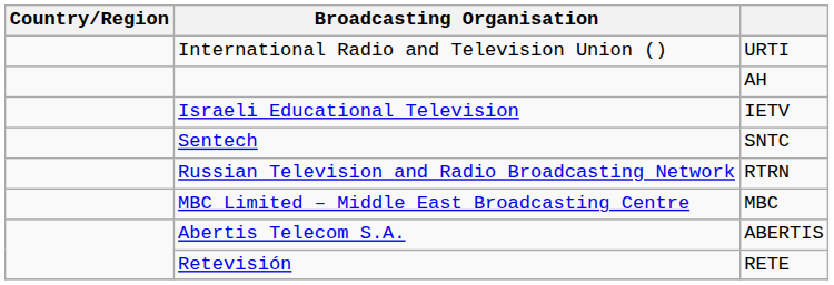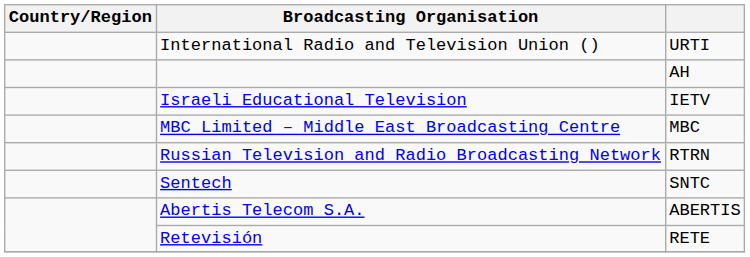 <table class="wikitable sortable" style="font-size:95%">
 <tr>
 <th>Country/Region</th>
 <th>Broadcasting Organisation</th>
 <th></th>
 </tr>
 <tr>
 <td></td>
 <td>International Radio and Television Union ()</td>
 <td>URTI</td>
 </tr>
 <tr>
 <td></td>
 <td></td>
 <td>AH</td>
 </tr>
 <tr>
 <td></td>
 <td><a href='#'>Israeli Educational Television</a></td>
 <td>IETV</td>
 </tr>
 <tr>
 <td></td>
-<td><a href='#'>Sentech</a></td>
-<td>SNTC</td>
+<td><a href='#'>MBC Limited – Middle East Broadcasting Centre</a></td>
+<td>MBC</td>
 </tr>
 <tr>
 <td></td>
 <td><a href='#'>Russian Television and Radio Broadcasting Network</a></td>
 <td>RTRN</td>
 </tr>
 <tr>
 <td></td>
-<td><a href='#'>MBC Limited – Middle East Broadcasting Centre</a></td>
-<td>MBC</td>
+<td><a href='#'>Sentech</a></td>
+<td>SNTC</td>
 </tr>
 <tr>
 <td rowspan="2"></td>
 <td><a href='#'>Abertis Telecom S.A.</a></td>
 <td>ABERTIS</td>
 </tr>
 <tr>
 <td><a href='#'>Retevisión</a></td>
 <td>RETE</td>
 </tr>
 <tr>
 </tr>
 </table>
